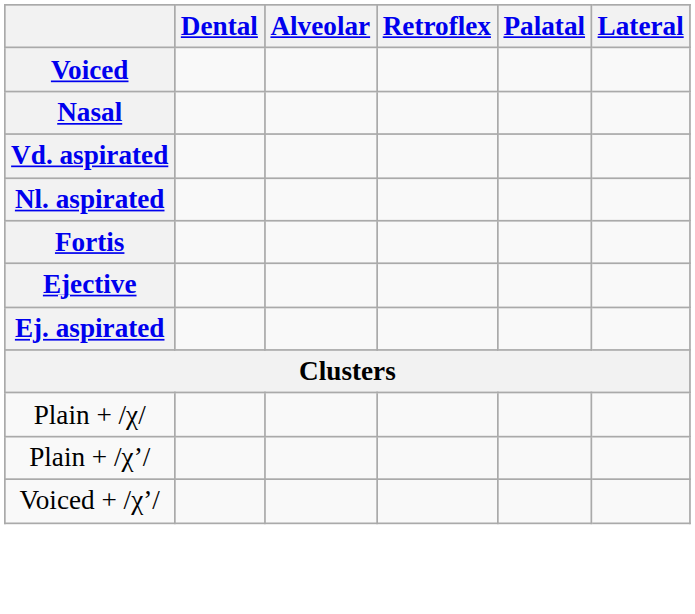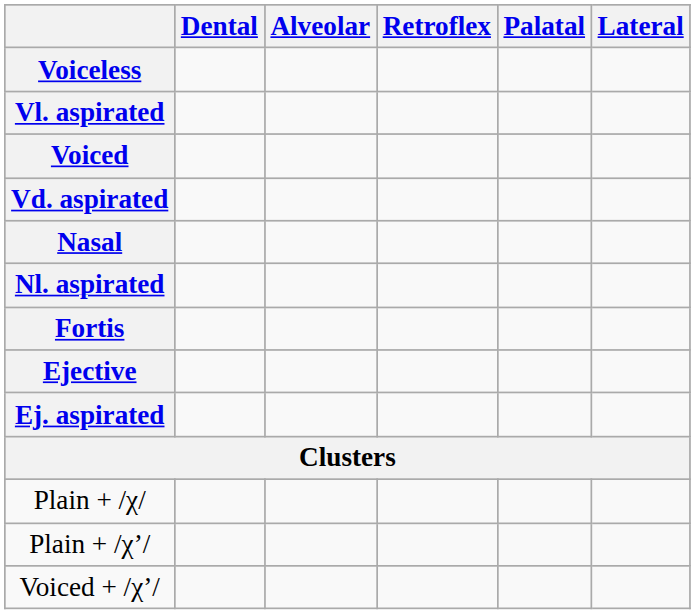 <table class="wikitable" style=text-align:center>
 <tr>
 <th></th>
 <th><a href='#'>Dental</a></th>
 <th><a href='#'>Alveolar</a></th>
 <th><a href='#'>Retroflex</a></th>
 <th><a href='#'>Palatal</a></th>
 <th><a href='#'>Lateral</a></th>
 </tr>
 <tr>
+<th><a href='#'>Voiceless</a></th>
+<td></td>
+<td></td>
+<td></td>
+<td></td>
+<td></td>
+</tr>
+<tr>
+<th><a href='#'>Vl. aspirated</a></th>
+<td></td>
+<td></td>
+<td></td>
+<td></td>
+<td></td>
+</tr>
+<tr>
 <th><a href='#'>Voiced</a></th>
 <td></td>
 <td></td>
 <td></td>
 <td></td>
 <td></td>
 </tr>
 <tr>
-<th><a href='#'>Nasal</a></th>
+<th><a href='#'>Vd. aspirated</a></th>
 <td></td>
 <td></td>
 <td></td>
 <td></td>
 <td></td>
 </tr>
 <tr>
-<th><a href='#'>Vd. aspirated</a></th>
+<th><a href='#'>Nasal</a></th>
 <td></td>
 <td></td>
 <td></td>
 <td></td>
 <td></td>
 </tr>
 <tr>
 <th><a href='#'>Nl. aspirated</a></th>
 <td></td>
 <td></td>
 <td></td>
 <td></td>
 <td></td>
 </tr>
 <tr>
 <th><a href='#'>Fortis</a></th>
 <td></td>
 <td></td>
 <td></td>
 <td></td>
 <td></td>
 </tr>
 <tr>
 <th><a href='#'>Ejective</a></th>
 <td></td>
 <td></td>
 <td></td>
 <td></td>
 <td></td>
 </tr>
 <tr>
 <th><a href='#'>Ej. aspirated</a></th>
 <td></td>
 <td></td>
 <td></td>
 <td></td>
 <td></td>
 </tr>
 <tr>
 <th colspan="6">Clusters</th>
 </tr>
 <tr>
 <td>Plain + /χ/</td>
 <td></td>
 <td></td>
 <td></td>
 <td></td>
 <td></td>
 </tr>
 <tr>
 <td>Plain + /χʼ/</td>
 <td></td>
 <td></td>
 <td><br></td>
 <td></td>
 <td></td>
 </tr>
 <tr>
 <td>Voiced + /χʼ/</td>
 <td></td>
 <td></td>
 <td></td>
 <td></td>
 <td></td>
 </tr>
 </table>
